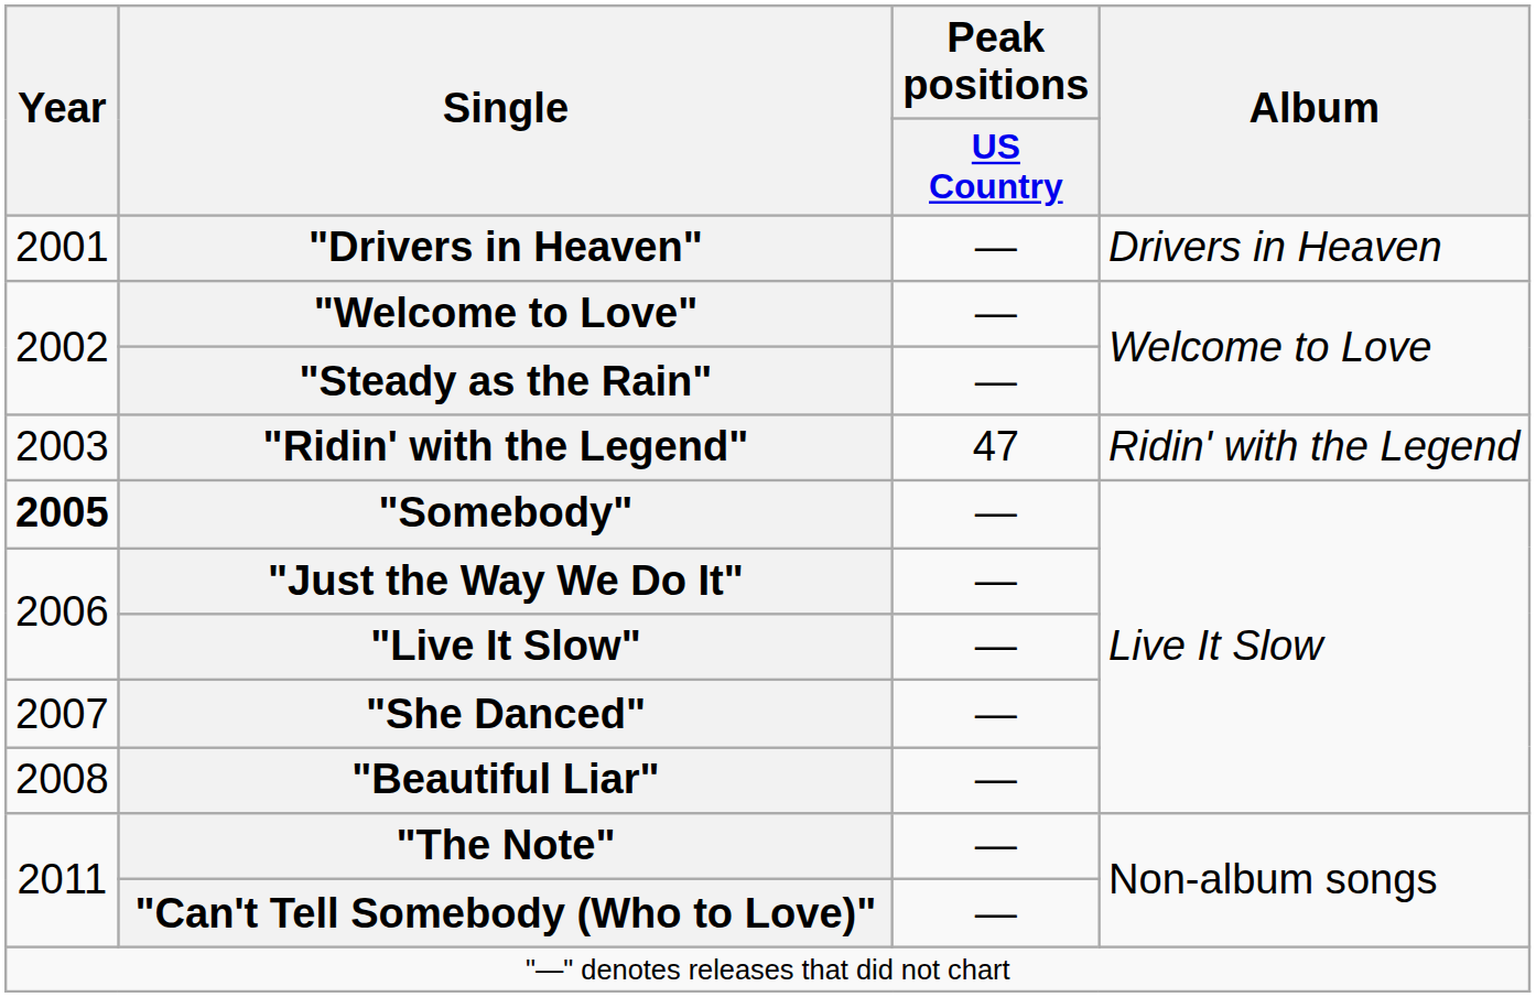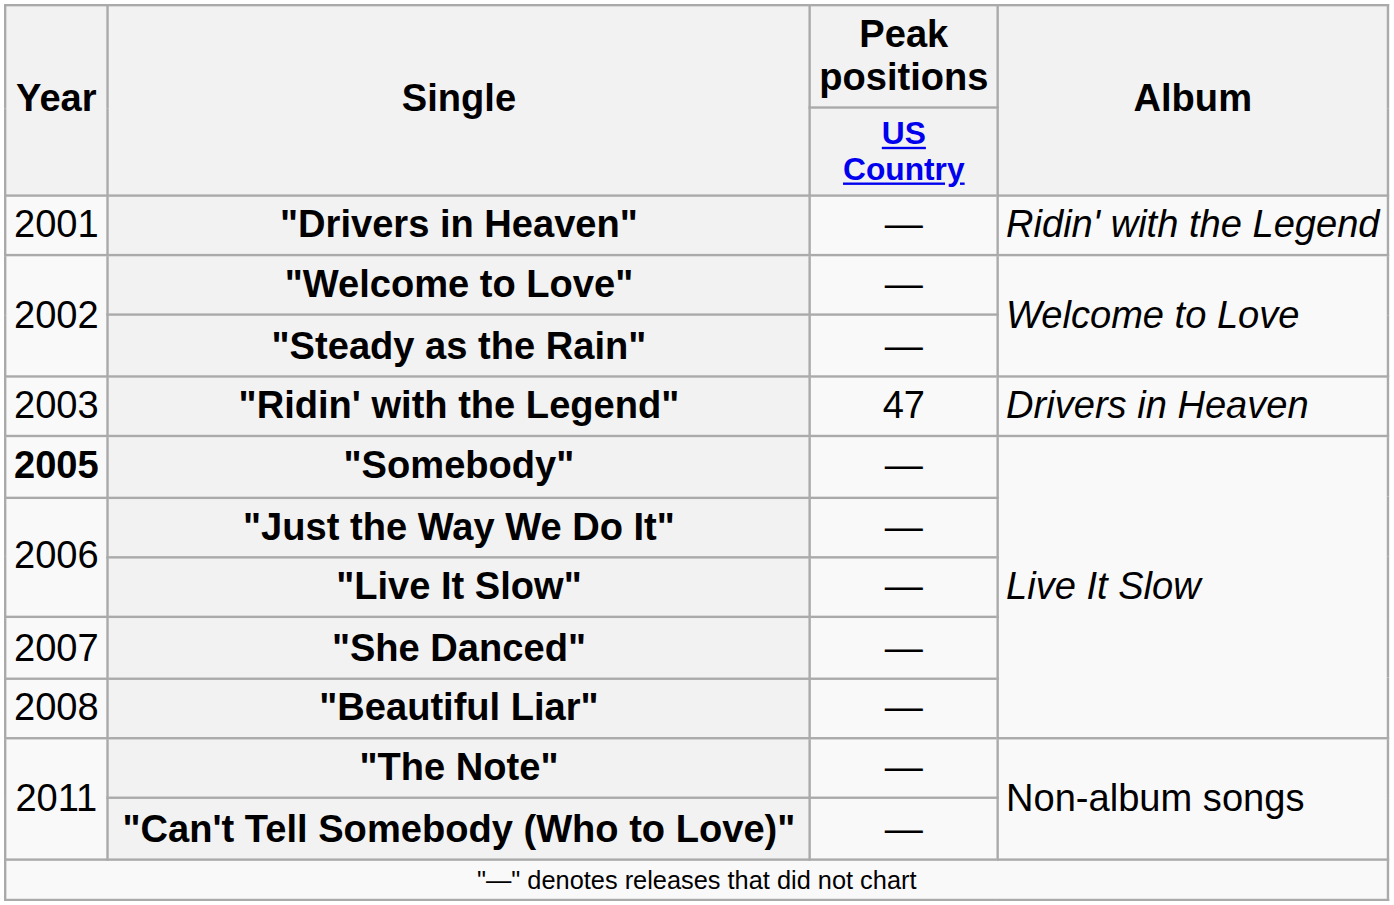 <table class="wikitable plainrowheaders" style="text-align:center;">
 <tr>
 <th rowspan="2">Year</th>
 <th rowspan="2" style="width:18em;">Single</th>
 <th colspan="1">Peak positions</th>
 <th rowspan="2">Album</th>
 </tr>
 <tr style="font-size:smaller;">
 <th width="60"><a href='#'>US Country</a></th>
 </tr>
 <tr>
 <td>2001</td>
 <th scope="row">"Drivers in Heaven"</th>
 <td>—</td>
-<td align="left"><em>Drivers in Heaven</em></td>
+<td align="left"><em>Ridin' with the Legend</em></td>
 </tr>
 <tr>
 <td rowspan="2">2002</td>
 <th scope="row">"Welcome to Love"</th>
 <td>—</td>
 <td align="left" rowspan="2"><em>Welcome to Love</em></td>
 </tr>
 <tr>
 <th scope="row">"Steady as the Rain"</th>
 <td>—</td>
 </tr>
 <tr>
 <td>2003</td>
 <th scope="row">"Ridin' with the Legend"</th>
 <td>47</td>
-<td align="left"><em>Ridin' with the Legend</em></td>
+<td align="left"><em>Drivers in Heaven</em></td>
 </tr>
 <tr>
 <td><strong>2005</strong></td>
 <th scope="row">"Somebody"</th>
 <td>—</td>
 <td align="left" rowspan="5"><em>Live It Slow</em></td>
 </tr>
 <tr>
 <td rowspan="2">2006</td>
 <th scope="row">"Just the Way We Do It"</th>
 <td>—</td>
 </tr>
 <tr>
 <th scope="row">"Live It Slow"</th>
 <td>—</td>
 </tr>
 <tr>
 <td>2007</td>
 <th scope="row">"She Danced"</th>
 <td>—</td>
 </tr>
 <tr>
 <td>2008</td>
 <th scope="row">"Beautiful Liar"</th>
 <td>—</td>
 </tr>
 <tr>
 <td rowspan="2">2011</td>
 <th scope="row">"The Note"</th>
 <td>—</td>
 <td align="left" rowspan="2">Non-album songs</td>
 </tr>
 <tr>
 <th scope="row">"Can't Tell Somebody (Who to Love)"</th>
 <td>—</td>
 </tr>
 <tr>
 <td colspan="4" style="font-size:8pt">"—" denotes releases that did not chart</td>
 </tr>
 <tr>
 </tr>
 </table>
